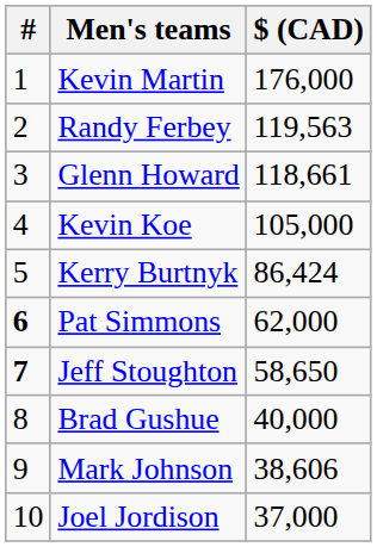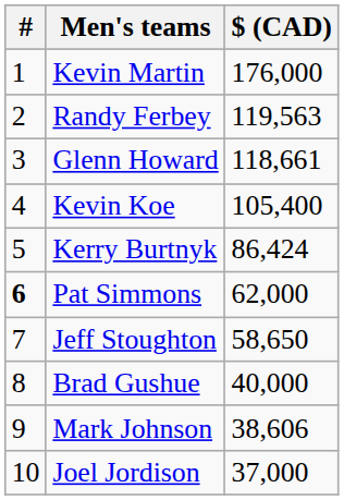 <table class="wikitable">
 <tr>
 <th>#</th>
 <th>Men's teams</th>
 <th>$ (CAD)</th>
 </tr>
 <tr>
 <td>1</td>
 <td><a href='#'>Kevin Martin</a></td>
 <td>176,000</td>
 </tr>
 <tr>
 <td>2</td>
 <td><a href='#'>Randy Ferbey</a></td>
 <td>119,563</td>
 </tr>
 <tr>
 <td>3</td>
 <td><a href='#'>Glenn Howard</a></td>
 <td>118,661</td>
 </tr>
 <tr>
 <td>4</td>
 <td><a href='#'>Kevin Koe</a></td>
-<td>105,000</td>
+<td>105,400</td>
 </tr>
 <tr>
 <td>5</td>
 <td><a href='#'>Kerry Burtnyk</a></td>
 <td>86,424</td>
 </tr>
 <tr>
 <td><strong>6</strong></td>
 <td><a href='#'>Pat Simmons</a></td>
 <td>62,000</td>
 </tr>
 <tr>
-<td><strong>7</strong></td>
+<td>7</td>
 <td><a href='#'>Jeff Stoughton</a></td>
 <td>58,650</td>
 </tr>
 <tr>
 <td>8</td>
 <td><a href='#'>Brad Gushue</a></td>
 <td>40,000</td>
 </tr>
 <tr>
 <td>9</td>
 <td><a href='#'>Mark Johnson</a></td>
 <td>38,606</td>
 </tr>
 <tr>
 <td>10</td>
 <td><a href='#'>Joel Jordison</a></td>
 <td>37,000</td>
 </tr>
 </table>
